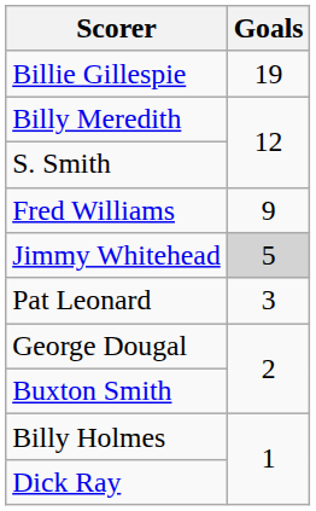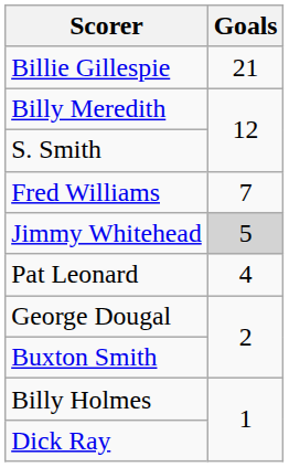 <table class="wikitable">
 <tr>
 <th>Scorer</th>
 <th>Goals</th>
 </tr>
 <tr>
 <td> <a href='#'>Billie Gillespie</a></td>
-<td align=center>19</td>
+<td align=center>21</td>
 </tr>
 <tr>
 <td> <a href='#'>Billy Meredith</a></td>
 <td rowspan="2" align=center>12</td>
 </tr>
 <tr>
 <td>S. Smith</td>
 </tr>
 <tr>
 <td> <a href='#'>Fred Williams</a></td>
-<td align=center>9</td>
+<td align=center>7</td>
 </tr>
 <tr>
 <td> <a href='#'>Jimmy Whitehead</a></td>
 <td align=center style="background: lightgrey;">5</td>
 </tr>
 <tr>
 <td>Pat Leonard</td>
-<td align=center>3</td>
+<td align=center>4</td>
 </tr>
 <tr>
 <td>George Dougal</td>
 <td rowspan="2" align=center>2</td>
 </tr>
 <tr>
 <td> <a href='#'>Buxton Smith</a></td>
 </tr>
 <tr>
 <td>Billy Holmes</td>
 <td rowspan="2" align=center>1</td>
 </tr>
 <tr>
 <td> <a href='#'>Dick Ray</a></td>
 </tr>
 </table>
